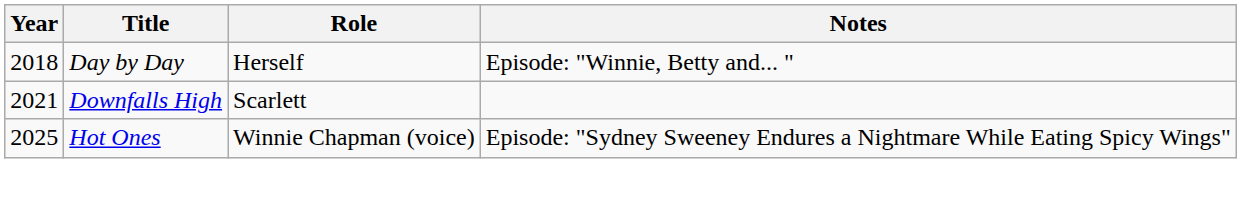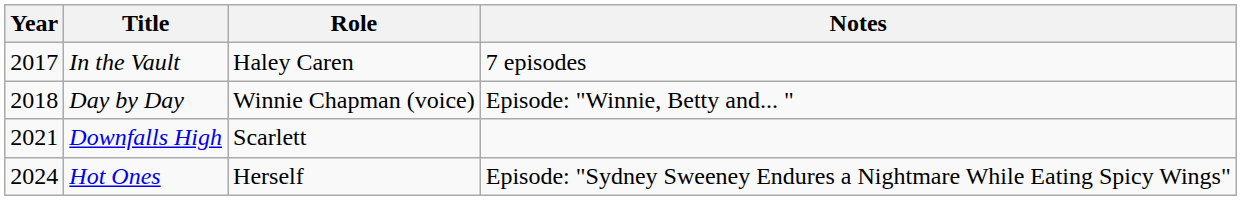 <table class="wikitable plainrowheaders sortable">
 <tr>
 <th scope="col">Year</th>
 <th scope="col">Title</th>
 <th scope="col">Role</th>
 <th scope="col">Notes</th>
 </tr>
 <tr>
+<td>2017</td>
+<td><em>In the Vault</em></td>
+<td>Haley Caren</td>
+<td>7 episodes</td>
+</tr>
+<tr>
 <td>2018</td>
 <td><em>Day by Day</em></td>
-<td>Herself</td>
+<td>Winnie Chapman (voice)</td>
 <td>Episode: "Winnie, Betty and... "</td>
 </tr>
 <tr>
 <td>2021</td>
 <td><em><a href='#'>Downfalls High</a></em></td>
 <td>Scarlett</td>
 <td></td>
 </tr>
 <tr>
-<td>2025</td>
+<td>2024</td>
 <td><em><a href='#'>Hot Ones</a></em></td>
-<td>Winnie Chapman (voice)</td>
+<td>Herself</td>
 <td>Episode: "Sydney Sweeney Endures a Nightmare While Eating Spicy Wings"</td>
 </tr>
 </table>
